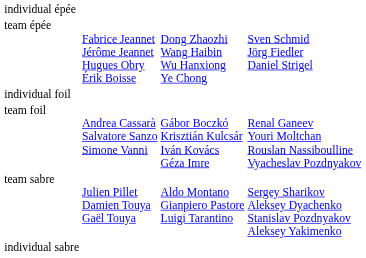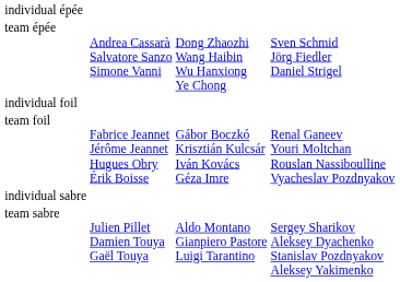 <table>
 <tr>
 <td>individual épée<br></td>
 <td></td>
 <td></td>
 <td></td>
 </tr>
 <tr valign="top">
 <td>team épée<br></td>
-<td><br><a href='#'>Fabrice Jeannet</a><br><a href='#'>Jérôme Jeannet</a><br><a href='#'>Hugues Obry</a><br><a href='#'>Érik Boisse</a></td>
+<td><br><a href='#'>Andrea Cassarà</a><br><a href='#'>Salvatore Sanzo</a><br><a href='#'>Simone Vanni</a></td>
 <td><br><a href='#'>Dong Zhaozhi</a><br><a href='#'>Wang Haibin</a><br><a href='#'>Wu Hanxiong</a><br><a href='#'>Ye Chong</a></td>
 <td><br><a href='#'>Sven Schmid</a><br><a href='#'>Jörg Fiedler</a><br><a href='#'>Daniel Strigel</a></td>
 </tr>
 <tr>
 <td>individual foil<br></td>
 <td></td>
 <td></td>
 <td></td>
 </tr>
 <tr valign="top">
 <td>team foil<br></td>
-<td><br><a href='#'>Andrea Cassarà</a><br><a href='#'>Salvatore Sanzo</a><br><a href='#'>Simone Vanni</a></td>
+<td><br><a href='#'>Fabrice Jeannet</a><br><a href='#'>Jérôme Jeannet</a><br><a href='#'>Hugues Obry</a><br><a href='#'>Érik Boisse</a></td>
 <td><br><a href='#'>Gábor Boczkó</a><br><a href='#'>Krisztián Kulcsár</a><br><a href='#'>Iván Kovács</a><br><a href='#'>Géza Imre</a></td>
 <td><br><a href='#'>Renal Ganeev</a><br><a href='#'>Youri Moltchan</a><br><a href='#'>Rouslan Nassiboulline</a><br><a href='#'>Vyacheslav Pozdnyakov</a></td>
+</tr>
+<tr>
+<td>individual sabre<br></td>
+<td></td>
+<td></td>
+<td></td>
 </tr>
 <tr valign="top">
 <td>team sabre<br></td>
 <td><br><a href='#'>Julien Pillet</a><br><a href='#'>Damien Touya</a><br><a href='#'>Gaël Touya</a></td>
 <td><br><a href='#'>Aldo Montano</a><br><a href='#'>Gianpiero Pastore</a><br><a href='#'>Luigi Tarantino</a></td>
 <td><br><a href='#'>Sergey Sharikov</a><br><a href='#'>Aleksey Dyachenko</a><br><a href='#'>Stanislav Pozdnyakov</a><br><a href='#'>Aleksey Yakimenko</a></td>
 </tr>
-<tr>
-<td>individual sabre<br></td>
-<td></td>
-<td></td>
-<td></td>
-</tr>
 </table>
